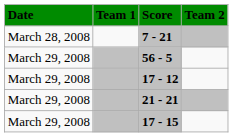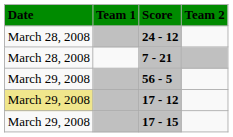 <table class="wikitable" style="margin:0.5em auto; font-size:95%">
 <tr bgcolor="#008B00">
 <td><strong>Date</strong></td>
 <td><strong>Team 1</strong></td>
 <td><strong>Score</strong></td>
 <td><strong>Team 2</strong></td>
+</tr>
+<tr>
+<td>March 28, 2008</td>
+<td bgcolor="silver"><strong></strong></td>
+<td bgcolor="silver"><strong>24 - 12</strong></td>
+<td></td>
 </tr>
 <tr>
 <td>March 28, 2008</td>
 <td></td>
 <td bgcolor="silver"><strong>7 - 21</strong></td>
 <td bgcolor="silver"><strong></strong></td>
 </tr>
 <tr>
 <td>March 29, 2008</td>
 <td bgcolor="silver"><strong></strong></td>
 <td bgcolor="silver"><strong>56 - 5</strong></td>
 <td></td>
 </tr>
 <tr>
-<td>March 29, 2008</td>
+<td style="background: khaki;">March 29, 2008</td>
 <td bgcolor="silver"><strong></strong></td>
 <td bgcolor="silver"><strong>17 - 12</strong></td>
 <td></td>
-</tr>
-<tr>
-<td>March 29, 2008</td>
-<td bgcolor="silver"><strong></strong></td>
-<td bgcolor="silver"><strong>21 - 21</strong></td>
-<td bgcolor="silver"><strong></strong></td>
 </tr>
 <tr>
 <td>March 29, 2008</td>
 <td bgcolor="silver"><strong></strong></td>
 <td bgcolor="silver"><strong>17 - 15</strong></td>
 <td></td>
 </tr>
 </table>
